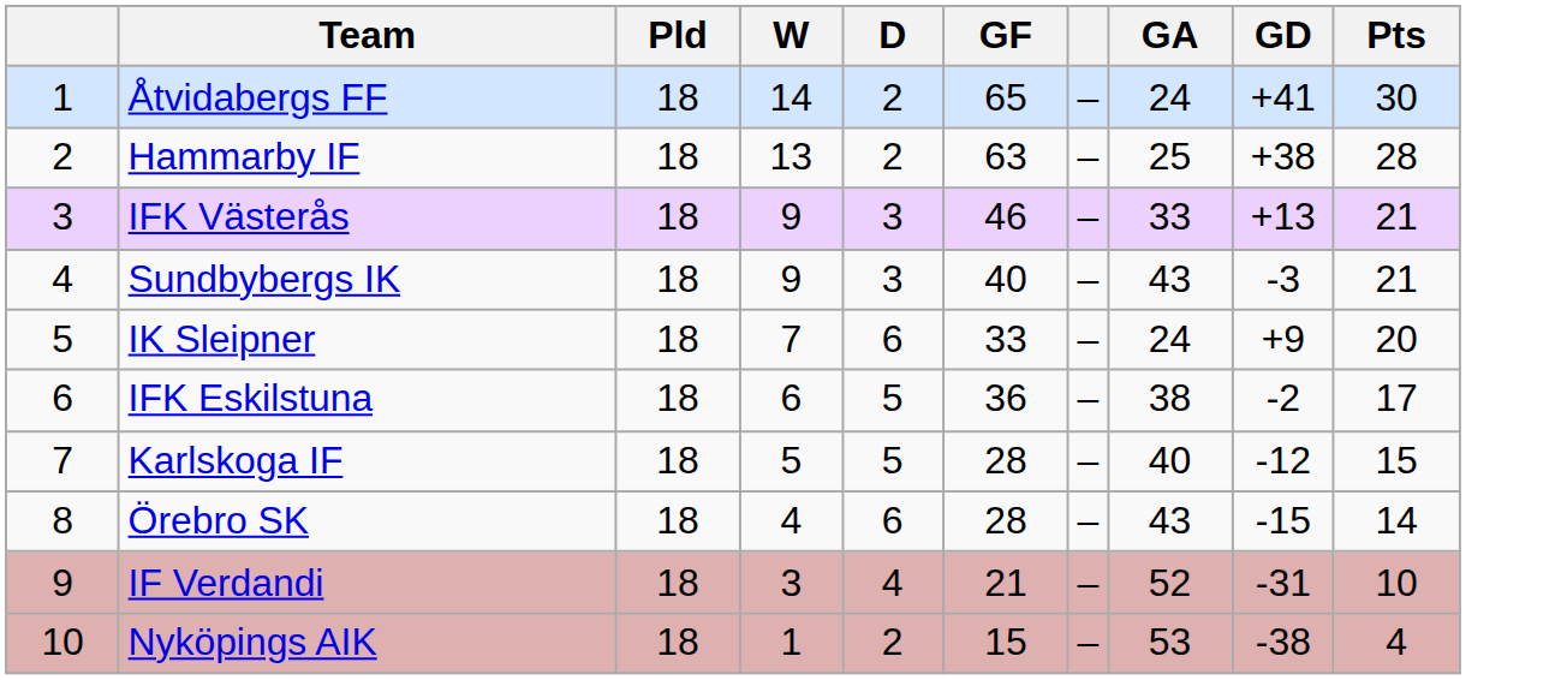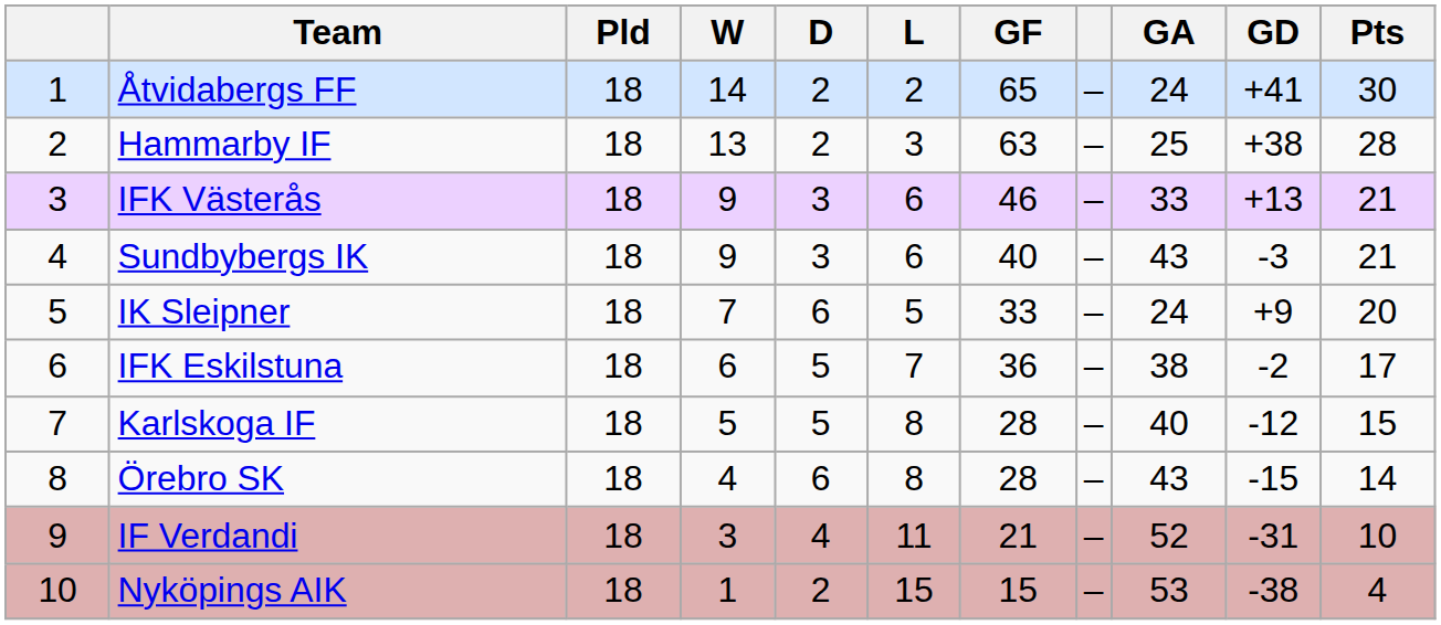 <table class="wikitable" style="text-align: center;">
 <tr>
 <th style="width: 40px;"></th>
 <th style="width: 200px;">Team</th>
 <th style="width: 45px;">Pld</th>
 <th style="width: 35px;">W</th>
 <th style="width: 35px;">D</th>
+<th style="width: 35px;">L</th>
 <th style="width: 45px;">GF</th>
 <th></th>
 <th style="width: 45px;">GA</th>
 <th style="width: 35px;">GD</th>
 <th style="width: 45px;">Pts</th>
 </tr>
 <tr style="background: #d2e6ff">
 <td>1</td>
 <td style="text-align: left;"><a href='#'>Åtvidabergs FF</a></td>
 <td>18</td>
 <td>14</td>
+<td>2</td>
 <td>2</td>
 <td>65</td>
 <td>–</td>
 <td>24</td>
 <td>+41</td>
 <td>30</td>
 </tr>
 <tr>
 <td>2</td>
 <td style="text-align: left;"><a href='#'>Hammarby IF</a></td>
 <td>18</td>
 <td>13</td>
 <td>2</td>
+<td>3</td>
 <td>63</td>
 <td>–</td>
 <td>25</td>
 <td>+38</td>
 <td>28</td>
 </tr>
 <tr style="background: #ecd1ff">
 <td>3</td>
 <td style="text-align: left;"><a href='#'>IFK Västerås</a></td>
 <td>18</td>
 <td>9</td>
 <td>3</td>
+<td>6</td>
 <td>46</td>
 <td>–</td>
 <td>33</td>
 <td>+13</td>
 <td>21</td>
 </tr>
 <tr>
 <td>4</td>
 <td style="text-align: left;"><a href='#'>Sundbybergs IK</a></td>
 <td>18</td>
 <td>9</td>
 <td>3</td>
+<td>6</td>
 <td>40</td>
 <td>–</td>
 <td>43</td>
 <td>-3</td>
 <td>21</td>
 </tr>
 <tr>
 <td>5</td>
 <td style="text-align: left;"><a href='#'>IK Sleipner</a></td>
 <td>18</td>
 <td>7</td>
 <td>6</td>
+<td>5</td>
 <td>33</td>
 <td>–</td>
 <td>24</td>
 <td>+9</td>
 <td>20</td>
 </tr>
 <tr>
 <td>6</td>
 <td style="text-align: left;"><a href='#'>IFK Eskilstuna</a></td>
 <td>18</td>
 <td>6</td>
 <td>5</td>
+<td>7</td>
 <td>36</td>
 <td>–</td>
 <td>38</td>
 <td>-2</td>
 <td>17</td>
 </tr>
 <tr>
 <td>7</td>
 <td style="text-align: left;"><a href='#'>Karlskoga IF</a></td>
 <td>18</td>
 <td>5</td>
 <td>5</td>
+<td>8</td>
 <td>28</td>
 <td>–</td>
 <td>40</td>
 <td>-12</td>
 <td>15</td>
 </tr>
 <tr>
 <td>8</td>
 <td style="text-align: left;"><a href='#'>Örebro SK</a></td>
 <td>18</td>
 <td>4</td>
 <td>6</td>
+<td>8</td>
 <td>28</td>
 <td>–</td>
 <td>43</td>
 <td>-15</td>
 <td>14</td>
 </tr>
 <tr style="background: #deb0b0">
 <td>9</td>
 <td style="text-align: left;"><a href='#'>IF Verdandi</a></td>
 <td>18</td>
 <td>3</td>
 <td>4</td>
+<td>11</td>
 <td>21</td>
 <td>–</td>
 <td>52</td>
 <td>-31</td>
 <td>10</td>
 </tr>
 <tr style="background: #deb0b0">
 <td>10</td>
 <td style="text-align: left;"><a href='#'>Nyköpings AIK</a></td>
 <td>18</td>
 <td>1</td>
 <td>2</td>
 <td>15</td>
+<td>15</td>
 <td>–</td>
 <td>53</td>
 <td>-38</td>
 <td>4</td>
 </tr>
 </table>
